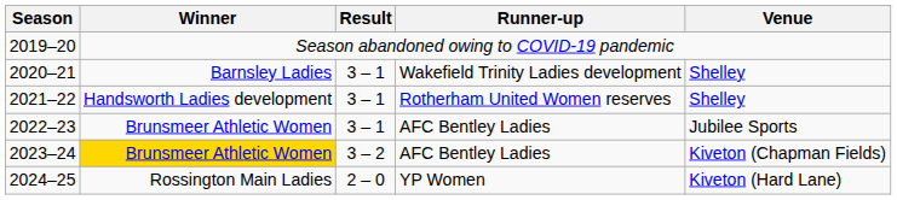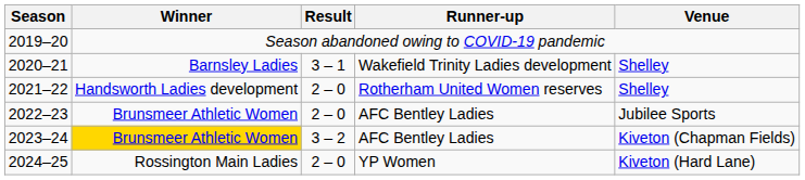 <table class="wikitable">
 <tr>
 <th>Season</th>
 <th>Winner</th>
 <th>Result</th>
 <th>Runner-up</th>
 <th>Venue</th>
 </tr>
 <tr>
 <td>2019–20</td>
 <td colspan="4" style="text-align:center;"><em>Season abandoned owing to <a href='#'>COVID-19</a> pandemic</em></td>
 </tr>
 <tr>
 <td>2020–21</td>
 <td align="right"><a href='#'>Barnsley Ladies</a></td>
 <td style="text-align:center;">3 – 1</td>
 <td>Wakefield Trinity Ladies development</td>
 <td><a href='#'>Shelley</a></td>
 </tr>
 <tr>
 <td>2021–22</td>
 <td align="right"><a href='#'>Handsworth Ladies</a> development</td>
-<td style="text-align:center;">3 – 1</td>
+<td style="text-align:center;">2 – 0</td>
 <td><a href='#'>Rotherham United Women</a> reserves</td>
 <td><a href='#'>Shelley</a></td>
 </tr>
 <tr>
 <td>2022–23</td>
 <td align="right"><a href='#'>Brunsmeer Athletic Women</a></td>
-<td style="text-align:center;">3 – 1</td>
+<td style="text-align:center;">2 – 0</td>
 <td>AFC Bentley Ladies</td>
 <td>Jubilee Sports</td>
 </tr>
 <tr>
 <td>2023–24</td>
 <td align="right" style="background: gold;"><a href='#'>Brunsmeer Athletic Women</a></td>
 <td style="text-align:center;">3 – 2</td>
 <td>AFC Bentley Ladies</td>
 <td><a href='#'>Kiveton</a> (Chapman Fields)</td>
 </tr>
 <tr>
 <td>2024–25</td>
 <td align="right">Rossington Main Ladies</td>
 <td style="text-align:center;">2 – 0</td>
 <td>YP Women</td>
 <td><a href='#'>Kiveton</a> (Hard Lane)</td>
 </tr>
 </table>
